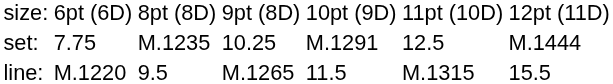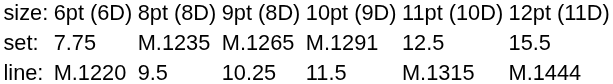 <table style="margin-left:40px;">
 <tr>
 <td>size:</td>
 <td>6pt (6D)</td>
 <td>8pt (8D)</td>
 <td>9pt (8D)</td>
 <td>10pt (9D)</td>
 <td>11pt (10D)</td>
 <td>12pt (11D)</td>
 </tr>
 <tr>
 <td>set:</td>
 <td>7.75</td>
 <td>M.1235</td>
-<td>10.25</td>
+<td>M.1265</td>
 <td>M.1291</td>
 <td>12.5</td>
-<td>M.1444</td>
+<td>15.5</td>
 </tr>
 <tr>
 <td>line:</td>
 <td>M.1220</td>
 <td>9.5</td>
-<td>M.1265</td>
+<td>10.25</td>
 <td>11.5</td>
 <td>M.1315</td>
-<td>15.5</td>
+<td>M.1444</td>
 </tr>
 </table>
